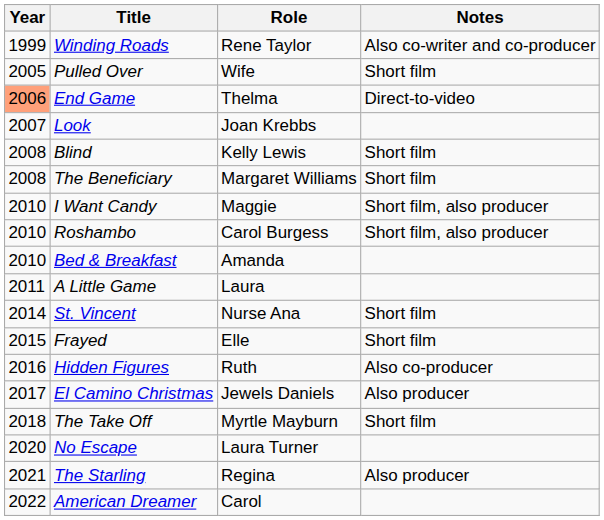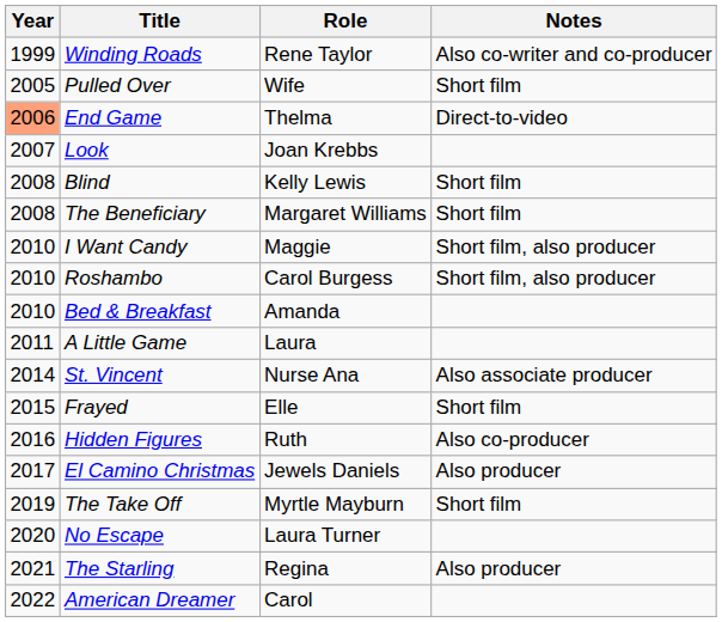 <table class="wikitable sortable">
 <tr>
 <th>Year</th>
 <th>Title</th>
 <th>Role</th>
 <th class="unsortable">Notes</th>
 </tr>
 <tr>
 <td>1999</td>
 <td><em><a href='#'>Winding Roads</a></em></td>
 <td>Rene Taylor</td>
 <td>Also co-writer and co-producer</td>
 </tr>
 <tr>
 <td>2005</td>
 <td><em>Pulled Over</em></td>
 <td>Wife</td>
 <td>Short film</td>
 </tr>
 <tr>
 <td style="background: lightsalmon;">2006</td>
 <td><em><a href='#'>End Game</a></em></td>
 <td>Thelma</td>
 <td>Direct-to-video</td>
 </tr>
 <tr>
 <td>2007</td>
 <td><em><a href='#'>Look</a></em></td>
 <td>Joan Krebbs</td>
 <td></td>
 </tr>
 <tr>
 <td>2008</td>
 <td><em>Blind</em></td>
 <td>Kelly Lewis</td>
 <td>Short film</td>
 </tr>
 <tr>
 <td>2008</td>
 <td><em>The Beneficiary</em></td>
 <td>Margaret Williams</td>
 <td>Short film</td>
 </tr>
 <tr>
 <td>2010</td>
 <td><em>I Want Candy</em></td>
 <td>Maggie</td>
 <td>Short film, also producer</td>
 </tr>
 <tr>
 <td>2010</td>
 <td><em>Roshambo</em></td>
 <td>Carol Burgess</td>
 <td>Short film, also producer</td>
 </tr>
 <tr>
 <td>2010</td>
 <td><em><a href='#'>Bed & Breakfast</a></em></td>
 <td>Amanda</td>
 <td></td>
 </tr>
 <tr>
 <td>2011</td>
 <td><em>A Little Game</em></td>
 <td>Laura</td>
 <td></td>
 </tr>
 <tr>
 <td>2014</td>
 <td><em><a href='#'>St. Vincent</a></em></td>
 <td>Nurse Ana</td>
-<td>Short film</td>
+<td>Also associate producer</td>
 </tr>
 <tr>
 <td>2015</td>
 <td><em>Frayed</em></td>
 <td>Elle</td>
 <td>Short film</td>
 </tr>
 <tr>
 <td>2016</td>
 <td><em><a href='#'>Hidden Figures</a></em></td>
 <td>Ruth</td>
 <td>Also co-producer</td>
 </tr>
 <tr>
 <td>2017</td>
 <td><em><a href='#'>El Camino Christmas</a></em></td>
 <td>Jewels Daniels</td>
 <td>Also producer</td>
 </tr>
 <tr>
-<td>2018</td>
+<td>2019</td>
 <td><em>The Take Off</em></td>
 <td>Myrtle Mayburn</td>
 <td>Short film</td>
 </tr>
 <tr>
 <td>2020</td>
 <td><em><a href='#'>No Escape</a></em></td>
 <td>Laura Turner</td>
 <td></td>
 </tr>
 <tr>
 <td>2021</td>
 <td><em><a href='#'>The Starling</a></em></td>
 <td>Regina</td>
 <td>Also producer</td>
 </tr>
 <tr>
 <td>2022</td>
 <td><em><a href='#'>American Dreamer</a></em></td>
 <td>Carol</td>
 <td></td>
 </tr>
 </table>
